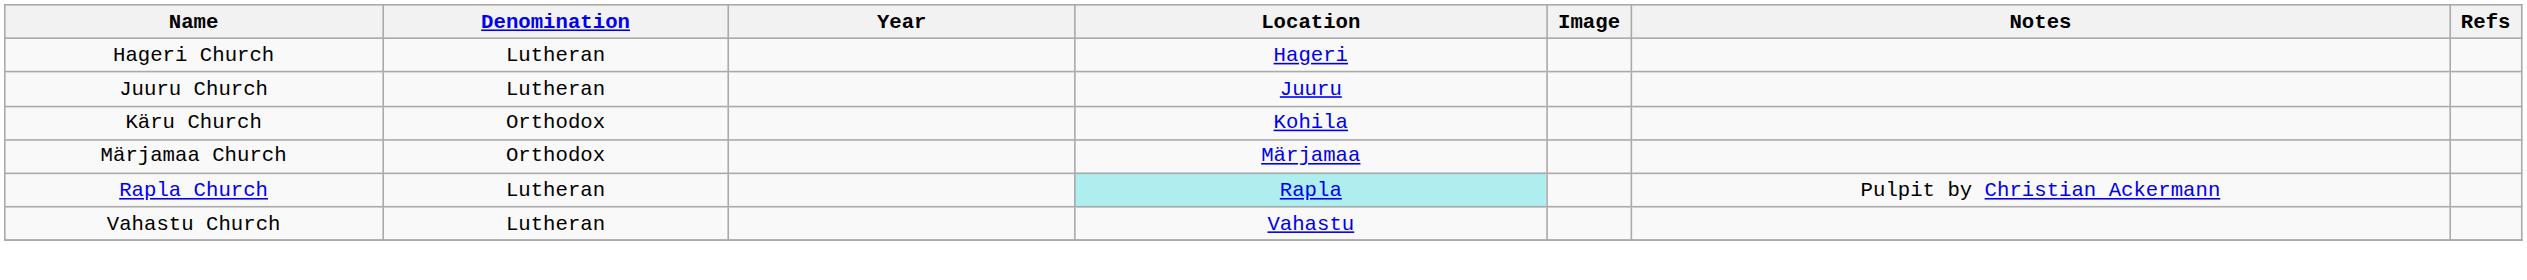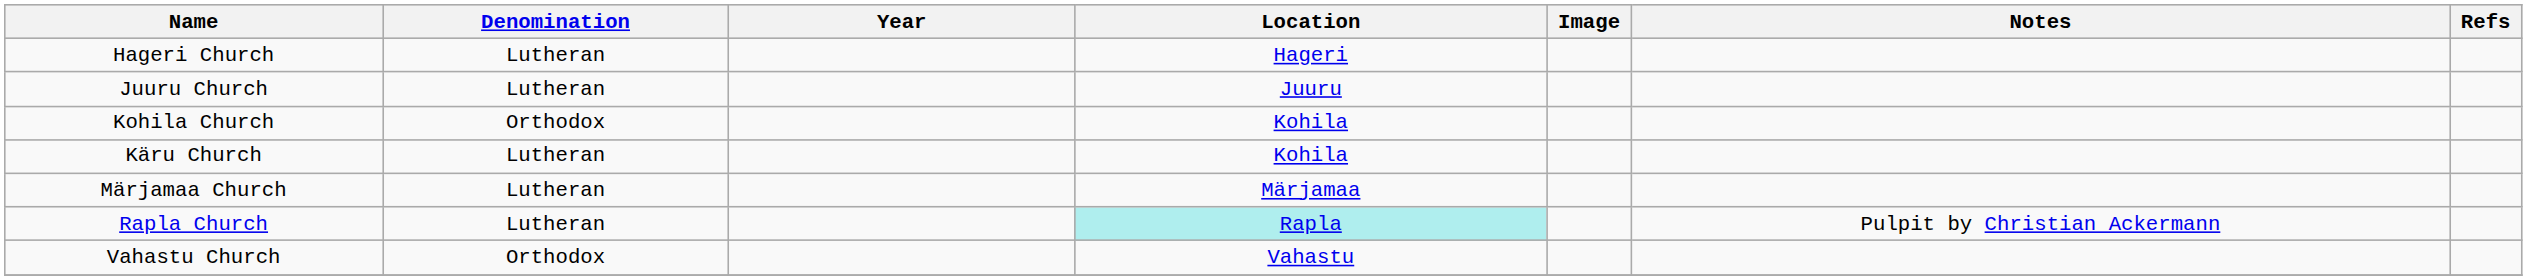 <table class="wikitable sortable" style="width:100%; text-align: center">
 <tr>
 <th width = 12%>Name</th>
 <th width = 11%><a href='#'>Denomination</a></th>
 <th width = 11%>Year</th>
 <th width = 15%>Location</th>
 <th width =  2% class="unsortable">Image</th>
 <th width = 26% class="unsortable">Notes</th>
 <th width =  2% class="unsortable">Refs</th>
 </tr>
 <tr>
 <td>Hageri Church</td>
 <td>Lutheran</td>
 <td></td>
 <td><a href='#'>Hageri</a><br></td>
 <td></td>
 <td></td>
 <td></td>
 </tr>
 <tr>
 <td>Juuru Church</td>
 <td>Lutheran</td>
 <td></td>
 <td><a href='#'>Juuru</a><br></td>
 <td></td>
 <td></td>
 <td></td>
 </tr>
 <tr>
-<td>Käru Church</td>
+<td>Kohila Church</td>
 <td>Orthodox</td>
 <td></td>
 <td><a href='#'>Kohila</a><br></td>
 <td></td>
 <td></td>
 <td></td>
 </tr>
 <tr>
+<td>Käru Church</td>
+<td>Lutheran</td>
+<td></td>
+<td><a href='#'>Kohila</a><br></td>
+<td></td>
+<td></td>
+<td></td>
+</tr>
+<tr>
 <td>Märjamaa Church</td>
-<td>Orthodox</td>
+<td>Lutheran</td>
 <td></td>
 <td><a href='#'>Märjamaa</a><br></td>
 <td></td>
 <td></td>
 <td></td>
 </tr>
 <tr>
 <td><a href='#'>Rapla Church</a></td>
 <td>Lutheran</td>
 <td></td>
 <td style="background: paleturquoise;"><a href='#'>Rapla</a><br></td>
 <td></td>
 <td>Pulpit by <a href='#'>Christian Ackermann</a></td>
 <td></td>
 </tr>
 <tr>
 <td>Vahastu Church</td>
-<td>Lutheran</td>
+<td>Orthodox</td>
 <td></td>
 <td><a href='#'>Vahastu</a><br></td>
 <td></td>
 <td></td>
 <td></td>
 </tr>
 <tr>
 </tr>
 </table>
